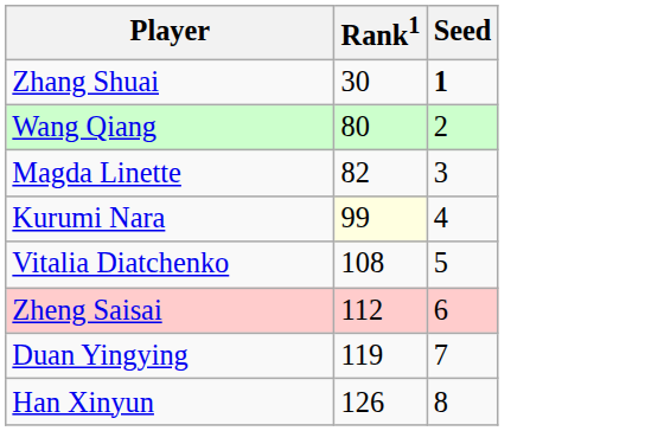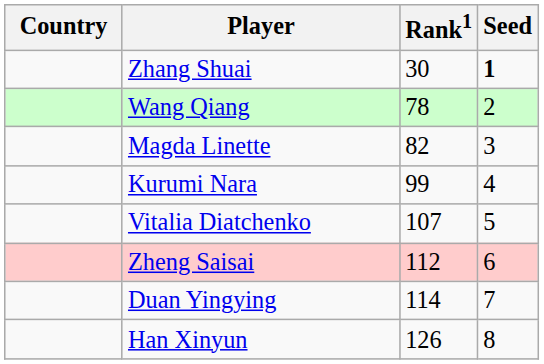 <table class="sortable wikitable">
 <tr>
+<th style="width:70px;">Country</th>
 <th style="width:175px;">Player</th>
 <th>Rank<sup>1</sup></th>
 <th>Seed</th>
 </tr>
 <tr>
+<td></td>
 <td><a href='#'>Zhang Shuai</a></td>
 <td>30</td>
 <td><strong>1</strong></td>
 </tr>
 <tr style="background:#cfc;">
+<td></td>
 <td><a href='#'>Wang Qiang</a></td>
-<td>80</td>
+<td>78</td>
 <td>2</td>
 </tr>
 <tr>
+<td></td>
 <td><a href='#'>Magda Linette</a></td>
 <td>82</td>
 <td>3</td>
 </tr>
 <tr>
+<td></td>
 <td><a href='#'>Kurumi Nara</a></td>
-<td style="background: lightyellow;">99</td>
+<td>99</td>
 <td>4</td>
 </tr>
 <tr>
+<td></td>
 <td><a href='#'>Vitalia Diatchenko</a></td>
-<td>108</td>
+<td>107</td>
 <td>5</td>
 </tr>
 <tr style="background:#fcc;">
+<td></td>
 <td><a href='#'>Zheng Saisai</a></td>
 <td>112</td>
 <td>6</td>
 </tr>
 <tr>
+<td></td>
 <td><a href='#'>Duan Yingying</a></td>
-<td>119</td>
+<td>114</td>
 <td>7</td>
 </tr>
 <tr>
+<td></td>
 <td><a href='#'>Han Xinyun</a></td>
 <td>126</td>
 <td>8</td>
 </tr>
 </table>
